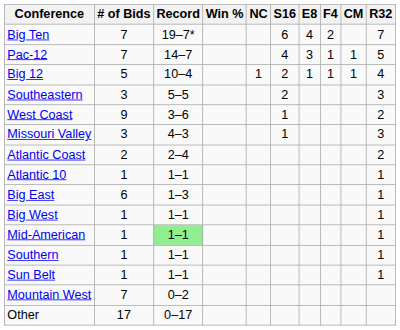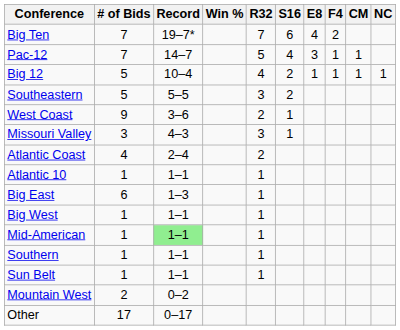 <table class="wikitable sortable">
 <tr>
 <th>Conference</th>
 <th># of Bids</th>
 <th>Record</th>
 <th>Win %</th>
-<th>NC</th>
+<th>R32</th>
 <th>S16</th>
 <th>E8</th>
 <th>F4</th>
 <th>CM</th>
-<th>R32</th>
+<th>NC</th>
 </tr>
 <tr style="text-align:center;">
 <td align="left"><a href='#'>Big Ten</a></td>
 <td>7</td>
 <td>19–7*</td>
 <td></td>
-<td></td>
+<td>7</td>
 <td>6</td>
 <td>4</td>
 <td>2</td>
 <td></td>
-<td>7</td>
+<td></td>
 </tr>
 <tr style="text-align:center;">
 <td align="left"><a href='#'>Pac-12</a></td>
 <td>7</td>
 <td>14–7</td>
 <td></td>
-<td></td>
+<td>5</td>
 <td>4</td>
 <td>3</td>
 <td>1</td>
 <td>1</td>
-<td>5</td>
+<td></td>
 </tr>
 <tr style="text-align:center;">
 <td align="left"><a href='#'>Big 12</a></td>
 <td>5</td>
 <td>10–4</td>
 <td></td>
-<td>1</td>
+<td>4</td>
 <td>2</td>
 <td>1</td>
 <td>1</td>
 <td>1</td>
-<td>4</td>
+<td>1</td>
 </tr>
 <tr style="text-align:center;">
 <td align="left"><a href='#'>Southeastern</a></td>
-<td>3</td>
+<td>5</td>
 <td>5–5</td>
 <td></td>
-<td></td>
+<td>3</td>
 <td>2</td>
 <td></td>
 <td></td>
 <td></td>
-<td>3</td>
+<td></td>
 </tr>
 <tr style="text-align:center;">
 <td align="left"><a href='#'>West Coast</a></td>
 <td>9</td>
 <td>3–6</td>
 <td></td>
-<td></td>
+<td>2</td>
 <td>1</td>
 <td></td>
 <td></td>
 <td></td>
-<td>2</td>
+<td></td>
 </tr>
 <tr style="text-align:center;">
 <td align="left"><a href='#'>Missouri Valley</a></td>
 <td>3</td>
 <td>4–3</td>
 <td></td>
-<td></td>
+<td>3</td>
 <td>1</td>
 <td></td>
 <td></td>
 <td></td>
-<td>3</td>
+<td></td>
 </tr>
 <tr style="text-align:center;">
 <td align="left"><a href='#'>Atlantic Coast</a></td>
+<td>4</td>
+<td>2–4</td>
+<td></td>
 <td>2</td>
-<td>2–4</td>
 <td></td>
 <td></td>
 <td></td>
 <td></td>
 <td></td>
-<td></td>
-<td>2</td>
 </tr>
 <tr style="text-align:center;">
 <td align="left"><a href='#'>Atlantic 10</a></td>
 <td>1</td>
 <td>1–1</td>
 <td></td>
+<td>1</td>
 <td></td>
 <td></td>
 <td></td>
 <td></td>
 <td></td>
-<td>1</td>
 </tr>
 <tr style="text-align:center;">
 <td align="left"><a href='#'>Big East</a></td>
 <td>6</td>
 <td>1–3</td>
 <td></td>
+<td>1</td>
 <td></td>
 <td></td>
 <td></td>
 <td></td>
 <td></td>
-<td>1</td>
 </tr>
 <tr style="text-align:center;">
 <td align="left"><a href='#'>Big West</a></td>
 <td>1</td>
 <td>1–1</td>
 <td></td>
+<td>1</td>
 <td></td>
 <td></td>
 <td></td>
 <td></td>
 <td></td>
-<td>1</td>
 </tr>
 <tr style="text-align:center;">
 <td align="left"><a href='#'>Mid-American</a></td>
 <td>1</td>
 <td style="background: lightgreen;">1–1</td>
 <td></td>
+<td>1</td>
 <td></td>
 <td></td>
 <td></td>
 <td></td>
 <td></td>
-<td>1</td>
 </tr>
 <tr style="text-align:center;">
 <td align="left"><a href='#'>Southern</a></td>
 <td>1</td>
 <td>1–1</td>
 <td></td>
+<td>1</td>
 <td></td>
 <td></td>
 <td></td>
 <td></td>
 <td></td>
-<td>1</td>
 </tr>
 <tr style="text-align:center;">
 <td align="left"><a href='#'>Sun Belt</a></td>
 <td>1</td>
 <td>1–1</td>
 <td></td>
+<td>1</td>
 <td></td>
 <td></td>
 <td></td>
 <td></td>
 <td></td>
-<td>1</td>
 </tr>
 <tr style="text-align:center;">
 <td align="left"><a href='#'>Mountain West</a></td>
-<td>7</td>
+<td>2</td>
 <td>0–2</td>
 <td></td>
 <td></td>
 <td></td>
 <td></td>
 <td></td>
 <td></td>
 <td></td>
 </tr>
 <tr style="text-align:center;">
 <td align="left">Other</td>
 <td>17</td>
 <td>0–17</td>
 <td></td>
 <td></td>
 <td></td>
 <td></td>
 <td></td>
 <td></td>
 <td></td>
 </tr>
 </table>
